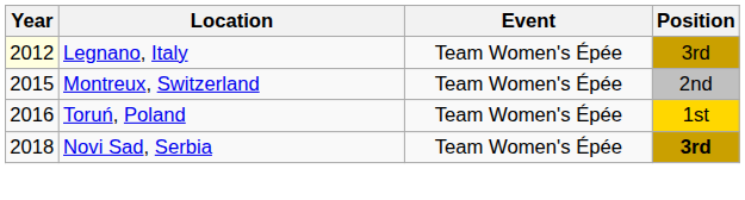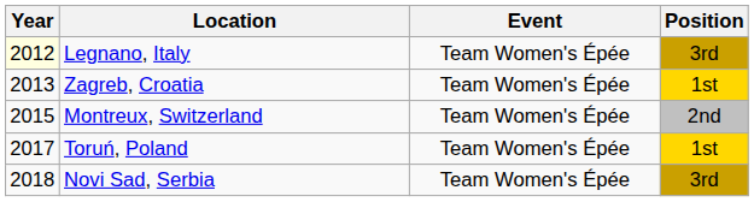 <table class="wikitable" style="text-align:center;">
 <tr>
 <th>Year</th>
 <th style="width:17em">Location</th>
 <th style="width:12em">Event</th>
 <th>Position</th>
 </tr>
 <tr>
 <td style="background: lightyellow;">2012</td>
 <td rowspan="1" align="left"> <a href='#'>Legnano</a>, <a href='#'>Italy</a></td>
 <td>Team Women's Épée</td>
 <td bgcolor="caramel">3rd</td>
 </tr>
 <tr>
+<td>2013</td>
+<td rowspan="1" align="left"> <a href='#'>Zagreb</a>, <a href='#'>Croatia</a></td>
+<td>Team Women's Épée</td>
+<td bgcolor="gold">1st</td>
+</tr>
+<tr>
 <td>2015</td>
 <td rowspan="1" align="left"> <a href='#'>Montreux</a>, <a href='#'>Switzerland</a></td>
 <td>Team Women's Épée</td>
 <td bgcolor="silver">2nd</td>
 </tr>
 <tr>
-<td>2016</td>
+<td>2017</td>
 <td rowspan="1" align="left"> <a href='#'>Toruń</a>, <a href='#'>Poland</a></td>
 <td>Team Women's Épée</td>
 <td bgcolor="gold">1st</td>
 </tr>
 <tr>
 <td>2018</td>
 <td rowspan="1" align="left"> <a href='#'>Novi Sad</a>, <a href='#'>Serbia</a></td>
 <td>Team Women's Épée</td>
-<td bgcolor="caramel"><strong>3rd</strong></td>
+<td bgcolor="caramel">3rd</td>
 </tr>
 </table>
